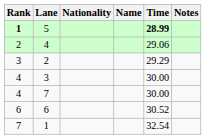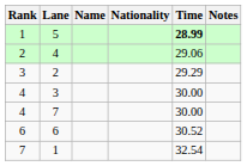 <table class="wikitable sortable" style="text-align:center">
 <tr>
 <th>Rank</th>
 <th>Lane</th>
+<th>Name</th>
 <th>Nationality</th>
-<th>Name</th>
 <th>Time</th>
 <th>Notes</th>
 </tr>
 <tr bgcolor=ccffcc>
-<td><strong>1</strong></td>
+<td>1</td>
 <td>5</td>
 <td align=left></td>
 <td align=left></td>
 <td><strong>28.99</strong></td>
 <td><strong></strong></td>
 </tr>
 <tr bgcolor=ccffcc>
 <td>2</td>
 <td>4</td>
 <td align=left></td>
 <td align=left></td>
 <td>29.06</td>
 <td><strong></strong></td>
 </tr>
 <tr>
 <td>3</td>
 <td>2</td>
 <td align=left></td>
 <td align=left></td>
 <td>29.29</td>
 <td></td>
 </tr>
 <tr>
 <td>4</td>
 <td>3</td>
 <td align=left></td>
 <td align=left></td>
 <td>30.00</td>
 <td></td>
 </tr>
 <tr>
 <td>4</td>
 <td>7</td>
 <td align=left></td>
 <td align=left></td>
 <td>30.00</td>
 <td></td>
 </tr>
 <tr>
 <td>6</td>
 <td>6</td>
 <td align=left></td>
 <td align=left></td>
 <td>30.52</td>
 <td></td>
 </tr>
 <tr>
 <td>7</td>
 <td>1</td>
 <td align=left></td>
 <td align=left></td>
 <td>32.54</td>
 <td></td>
 </tr>
 </table>
